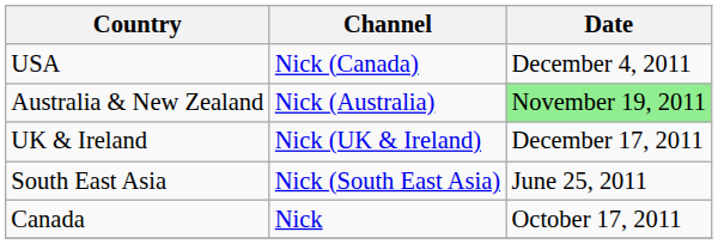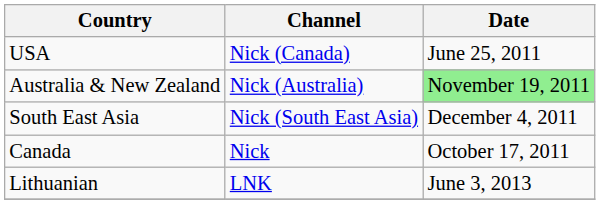 <table class="wikitable">
 <tr>
 <th>Country</th>
 <th>Channel</th>
 <th>Date</th>
 </tr>
 <tr>
 <td>USA</td>
 <td><a href='#'>Nick (Canada)</a></td>
-<td>December 4, 2011</td>
+<td>June 25, 2011</td>
 </tr>
 <tr>
 <td>Australia & New Zealand</td>
 <td><a href='#'>Nick (Australia)</a></td>
 <td style="background: lightgreen;">November 19, 2011</td>
 </tr>
 <tr>
-<td>UK & Ireland</td>
-<td><a href='#'>Nick (UK & Ireland)</a></td>
-<td>December 17, 2011</td>
-</tr>
-<tr>
 <td>South East Asia</td>
 <td><a href='#'>Nick (South East Asia)</a></td>
-<td>June 25, 2011</td>
+<td>December 4, 2011</td>
 </tr>
 <tr>
 <td>Canada</td>
 <td><a href='#'>Nick</a></td>
 <td>October 17, 2011</td>
 </tr>
 <tr>
+<td>Lithuanian</td>
+<td><a href='#'>LNK</a></td>
+<td>June 3, 2013</td>
+</tr>
+<tr>
 </tr>
 </table>
